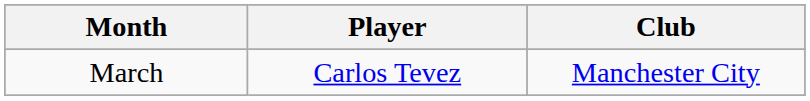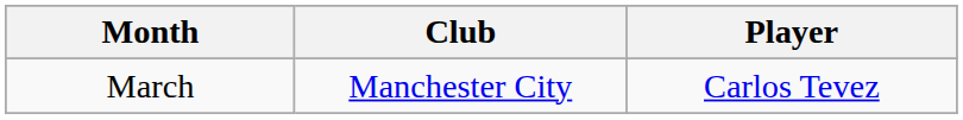 <table class="wikitable" style="text-align:center">
 <tr>
 <th>Month</th>
+<th>Club</th>
 <th>Player</th>
-<th>Club</th>
 </tr>
 <tr>
 <td width="130">March</td>
+<td width="150"><a href='#'>Manchester City</a></td>
 <td width="150"> <a href='#'>Carlos Tevez</a></td>
-<td width="150"><a href='#'>Manchester City</a></td>
 </tr>
 </table>
